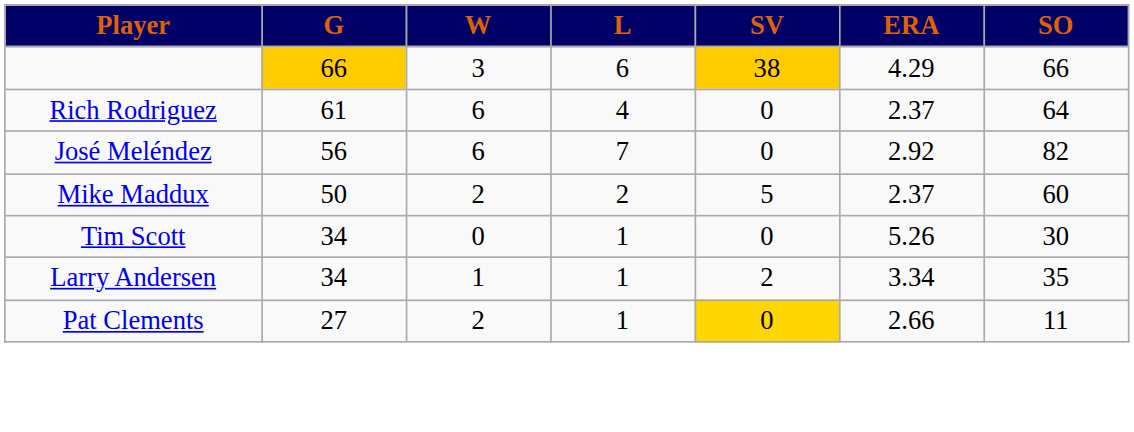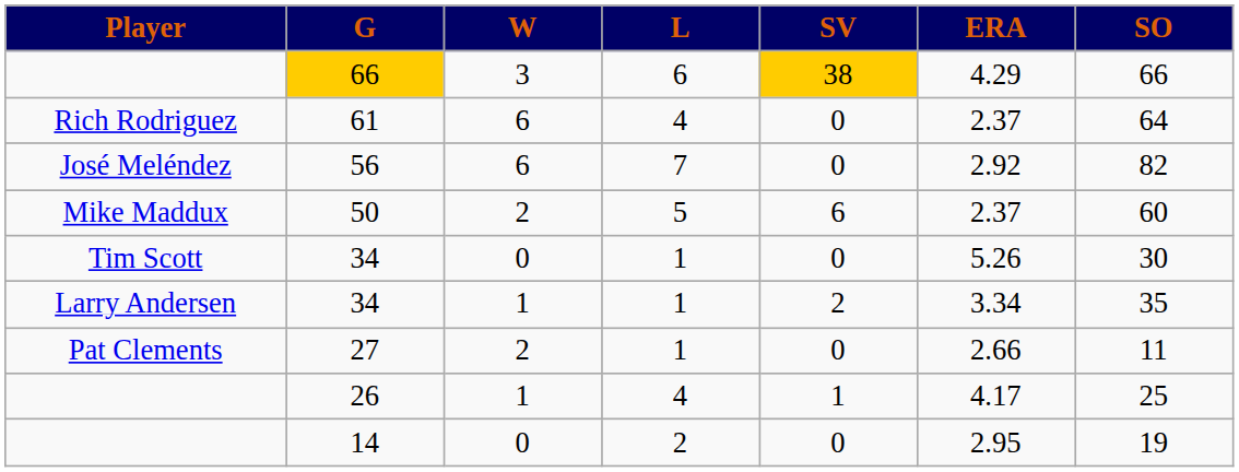 <table class="wikitable sortable">
 <tr>
 <th style="background:#006; color:#de6108; width:16%;">Player</th>
 <th style="background:#006; color:#de6108; width:9%;">G</th>
 <th style="background:#006; color:#de6108; width:9%;">W</th>
 <th style="background:#006; color:#de6108; width:9%;">L</th>
 <th style="background:#006; color:#de6108; width:9%;">SV</th>
 <th style="background:#006; color:#de6108; width:9%;">ERA</th>
 <th style="background:#006; color:#de6108; width:9%;">SO</th>
 </tr>
 <tr style="text-align:center;">
 <td></td>
 <td style="background:#fc0;">66</td>
 <td>3</td>
 <td>6</td>
 <td style="background:#fc0;">38</td>
 <td>4.29</td>
 <td>66</td>
 </tr>
 <tr style="text-align:center;">
 <td><a href='#'>Rich Rodriguez</a></td>
 <td>61</td>
 <td>6</td>
 <td>4</td>
 <td>0</td>
 <td>2.37</td>
 <td>64</td>
 </tr>
 <tr align=center>
 <td><a href='#'>José Meléndez</a></td>
 <td>56</td>
 <td>6</td>
 <td>7</td>
 <td>0</td>
 <td>2.92</td>
 <td>82</td>
 </tr>
 <tr align=center>
 <td><a href='#'>Mike Maddux</a></td>
 <td>50</td>
 <td>2</td>
-<td>2</td>
 <td>5</td>
+<td>6</td>
 <td>2.37</td>
 <td>60</td>
 </tr>
 <tr align=center>
 <td><a href='#'>Tim Scott</a></td>
 <td>34</td>
 <td>0</td>
 <td>1</td>
 <td>0</td>
 <td>5.26</td>
 <td>30</td>
 </tr>
 <tr align=center>
 <td><a href='#'>Larry Andersen</a></td>
 <td>34</td>
 <td>1</td>
 <td>1</td>
 <td>2</td>
 <td>3.34</td>
 <td>35</td>
 </tr>
 <tr align=center>
 <td><a href='#'>Pat Clements</a></td>
 <td>27</td>
 <td>2</td>
 <td>1</td>
-<td style="background: gold;">0</td>
+<td>0</td>
 <td>2.66</td>
 <td>11</td>
 </tr>
+<tr align=center>
+<td></td>
+<td>26</td>
+<td>1</td>
+<td>4</td>
+<td>1</td>
+<td>4.17</td>
+<td>25</td>
+</tr>
+<tr style="text-align:center;">
+<td></td>
+<td>14</td>
+<td>0</td>
+<td>2</td>
+<td>0</td>
+<td>2.95</td>
+<td>19</td>
+</tr>
 </table>
